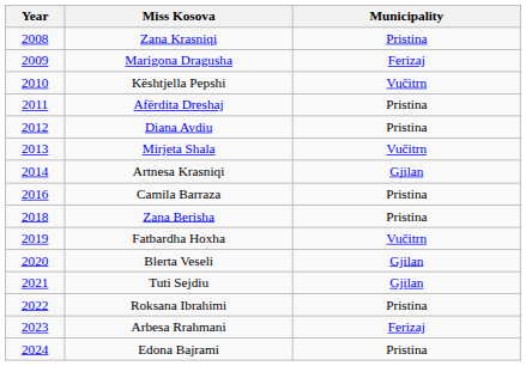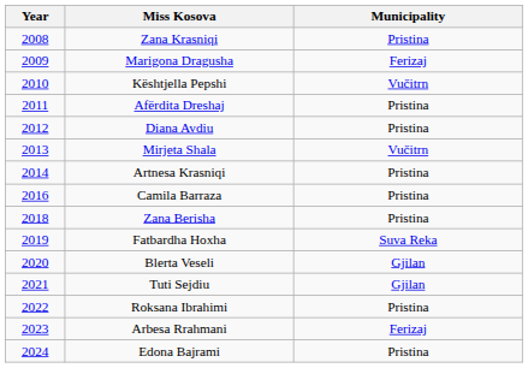 <table class="wikitable sortable" style="font-size: 95%; text-align:center">
 <tr>
 <th width="60">Year</th>
 <th width="250">Miss Kosova</th>
 <th width="250">Municipality</th>
 </tr>
 <tr>
 <td><a href='#'>2008</a></td>
 <td><a href='#'>Zana Krasniqi</a></td>
 <td><a href='#'>Pristina</a></td>
 </tr>
 <tr>
 <td><a href='#'>2009</a></td>
 <td><a href='#'>Marigona Dragusha</a></td>
 <td><a href='#'>Ferizaj</a></td>
 </tr>
 <tr>
 <td><a href='#'>2010</a></td>
 <td>Kështjella Pepshi</td>
 <td><a href='#'>Vučitrn</a></td>
 </tr>
 <tr>
 <td><a href='#'>2011</a></td>
 <td><a href='#'>Afërdita Dreshaj</a></td>
 <td>Pristina</td>
 </tr>
 <tr>
 <td><a href='#'>2012</a></td>
 <td><a href='#'>Diana Avdiu</a></td>
 <td>Pristina</td>
 </tr>
 <tr>
 <td><a href='#'>2013</a></td>
 <td><a href='#'>Mirjeta Shala</a></td>
 <td><a href='#'>Vučitrn</a></td>
 </tr>
 <tr>
 <td><a href='#'>2014</a></td>
 <td>Artnesa Krasniqi</td>
-<td><a href='#'>Gjilan</a></td>
+<td>Pristina</td>
 </tr>
 <tr>
 <td><a href='#'>2016</a></td>
 <td>Camila Barraza</td>
 <td>Pristina</td>
 </tr>
 <tr>
 <td><a href='#'>2018</a></td>
 <td><a href='#'>Zana Berisha</a></td>
 <td>Pristina</td>
 </tr>
 <tr>
 <td><a href='#'>2019</a></td>
 <td>Fatbardha Hoxha</td>
-<td><a href='#'>Vučitrn</a></td>
+<td><a href='#'>Suva Reka</a></td>
 </tr>
 <tr>
 <td><a href='#'>2020</a></td>
 <td>Blerta Veseli</td>
 <td><a href='#'>Gjilan</a></td>
 </tr>
 <tr>
 <td><a href='#'>2021</a></td>
 <td>Tuti Sejdiu</td>
 <td><a href='#'>Gjilan</a></td>
 </tr>
 <tr>
 <td><a href='#'>2022</a></td>
 <td>Roksana Ibrahimi</td>
 <td>Pristina</td>
 </tr>
 <tr>
 <td><a href='#'>2023</a></td>
 <td>Arbesa Rrahmani</td>
 <td><a href='#'>Ferizaj</a></td>
 </tr>
 <tr>
 <td><a href='#'>2024</a></td>
 <td>Edona Bajrami</td>
 <td>Pristina</td>
 </tr>
 </table>
